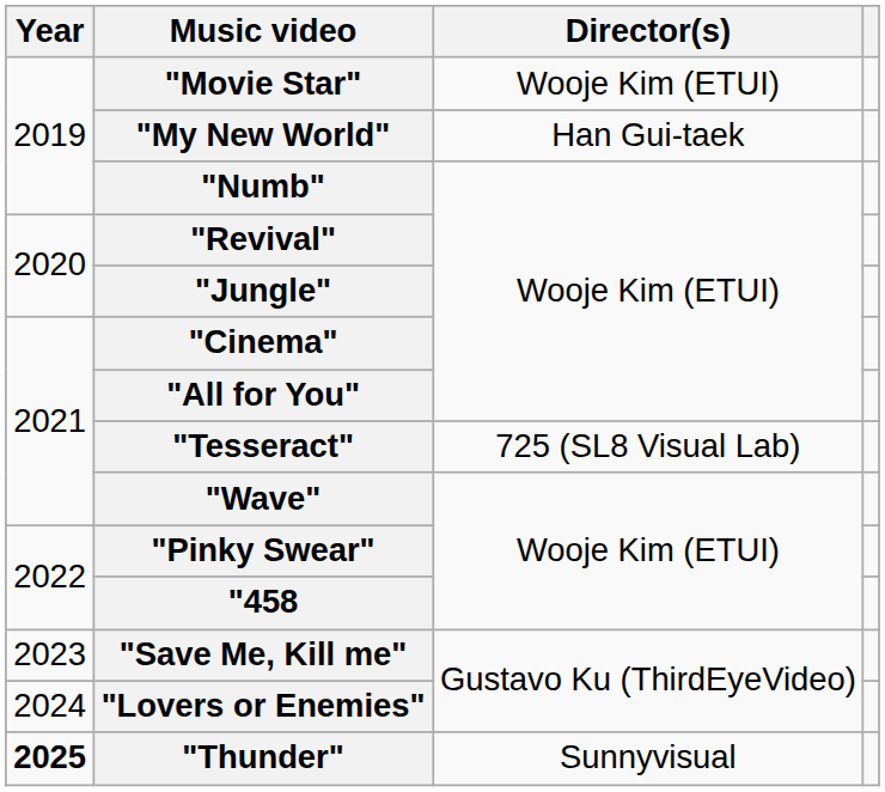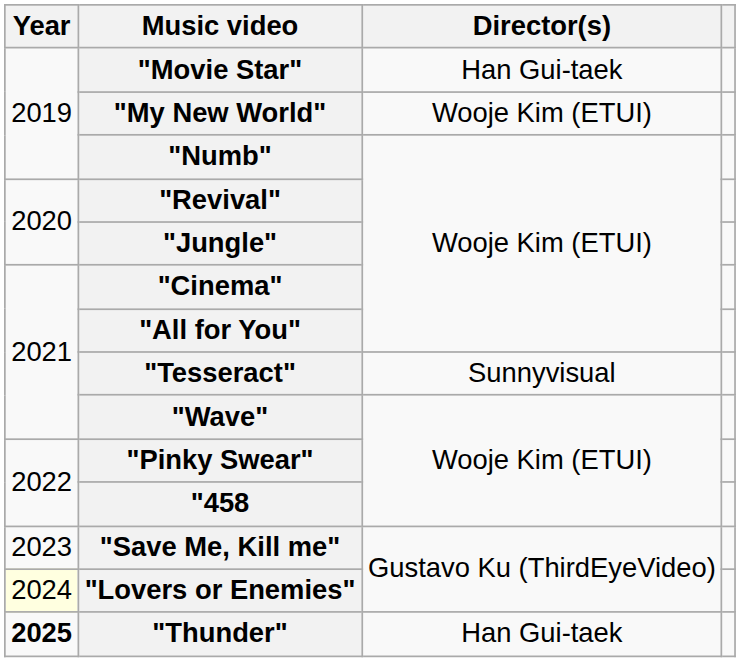 <table class="wikitable plainrowheaders" style="text-align:center">
 <tr>
 <th scope="col">Year</th>
 <th>Music video</th>
 <th>Director(s)</th>
 <th scope="col" class="unsortable"></th>
 </tr>
 <tr>
 <td rowspan="3">2019</td>
 <th scope="row">"Movie Star"</th>
-<td>Wooje Kim (ETUI)</td>
+<td>Han Gui-taek</td>
 <td></td>
 </tr>
 <tr>
 <th scope="row">"My New World"</th>
-<td>Han Gui-taek</td>
+<td>Wooje Kim (ETUI)</td>
 <td></td>
 </tr>
 <tr>
 <th scope="row">"Numb"</th>
 <td rowspan="5">Wooje Kim (ETUI)</td>
 <td></td>
 </tr>
 <tr>
 <td rowspan="2">2020</td>
 <th scope="row">"Revival"</th>
 <td></td>
 </tr>
 <tr>
 <th scope="row">"Jungle"</th>
 <td></td>
 </tr>
 <tr>
 <td rowspan="4">2021</td>
 <th scope="row">"Cinema"</th>
 <td></td>
 </tr>
 <tr>
 <th scope="row">"All for You"</th>
 <td></td>
 </tr>
 <tr>
 <th scope="row">"Tesseract"</th>
-<td>725 (SL8 Visual Lab)</td>
+<td>Sunnyvisual</td>
 <td></td>
 </tr>
 <tr>
 <th scope="row">"Wave"</th>
 <td rowspan="3">Wooje Kim (ETUI)</td>
 <td></td>
 </tr>
 <tr>
 <td rowspan="2">2022</td>
 <th scope="row">"Pinky Swear"</th>
 <td></td>
 </tr>
 <tr>
 <th scope="row">"458</th>
 <td></td>
 </tr>
 <tr>
 <td>2023</td>
 <th scope="row">"Save Me, Kill me"</th>
 <td rowspan="2">Gustavo Ku (ThirdEyeVideo)</td>
 <td></td>
 </tr>
 <tr>
-<td>2024</td>
+<td style="background: lightyellow;">2024</td>
 <th scope="row">"Lovers or Enemies"</th>
 <td></td>
 </tr>
 <tr>
 <td><strong>2025</strong></td>
 <th scope="row">"Thunder"</th>
-<td>Sunnyvisual</td>
+<td>Han Gui-taek</td>
 <td></td>
 </tr>
 </table>
